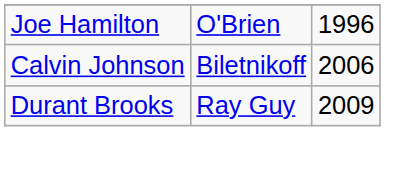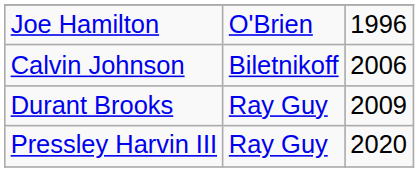 <table class="wikitable">
 <tr>
 </tr>
 <tr>
 <td><a href='#'>Joe Hamilton</a></td>
 <td><a href='#'>O'Brien</a></td>
 <td>1996</td>
 </tr>
 <tr>
 <td><a href='#'>Calvin Johnson</a></td>
 <td><a href='#'>Biletnikoff</a></td>
 <td>2006</td>
 </tr>
 <tr>
 <td><a href='#'>Durant Brooks</a></td>
 <td><a href='#'>Ray Guy</a></td>
 <td>2009</td>
 </tr>
+<tr>
+<td><a href='#'>Pressley Harvin III</a></td>
+<td><a href='#'>Ray Guy</a></td>
+<td>2020</td>
+</tr>
 </table>
